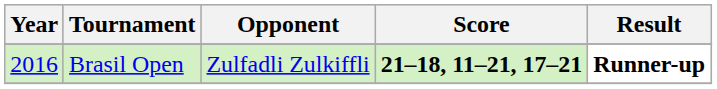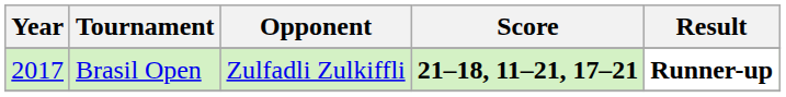 <table class="sortable wikitable" style="font-size: 95%;">
 <tr>
 <th>Year</th>
 <th>Tournament</th>
 <th>Opponent</th>
 <th>Score</th>
 <th>Result</th>
 </tr>
 <tr>
 </tr>
 <tr style="background:#D4F1C5">
-<td align="center"><a href='#'>2016</a></td>
+<td align="center"><a href='#'>2017</a></td>
 <td align="left"><a href='#'>Brasil Open</a></td>
 <td align="left"> <a href='#'>Zulfadli Zulkiffli</a></td>
 <td align="left"><strong>21–18, 11–21, 17–21</strong></td>
 <td style="text-align:left; background:white"> <strong>Runner-up</strong></td>
 </tr>
 <tr>
 </tr>
 </table>
